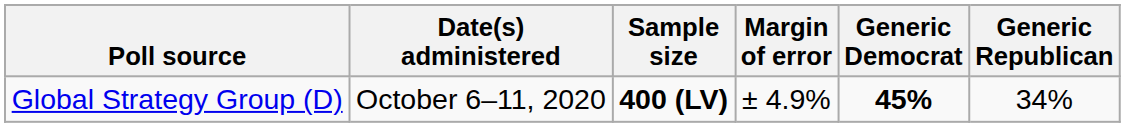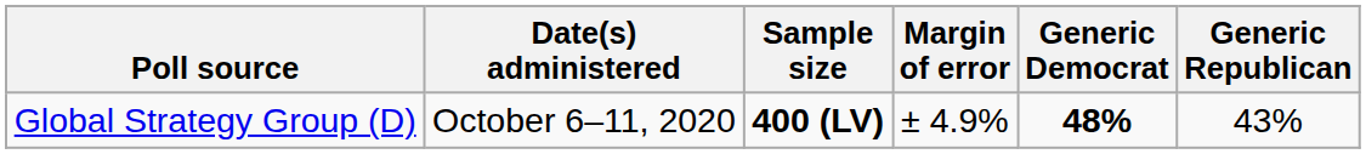 <table class="wikitable" style="font-size:90%;text-align:center;">
 <tr valign=bottom style="font-size:90%;">
 <th>Poll source</th>
 <th>Date(s)<br>administered</th>
 <th>Sample<br>size</th>
 <th>Margin<br>of error</th>
 <th style="width:60px;">Generic<br>Democrat</th>
 <th style="width:60px;">Generic<br>Republican</th>
 </tr>
 <tr>
 <td style="text-align:left;"><a href='#'>Global Strategy Group (D)</a></td>
 <td>October 6–11, 2020</td>
 <td><strong>400 (LV)</strong></td>
 <td>± 4.9%</td>
-<td><strong>45%</strong></td>
-<td>34%</td>
+<td><strong>48%</strong></td>
+<td>43%</td>
 </tr>
 </table>
